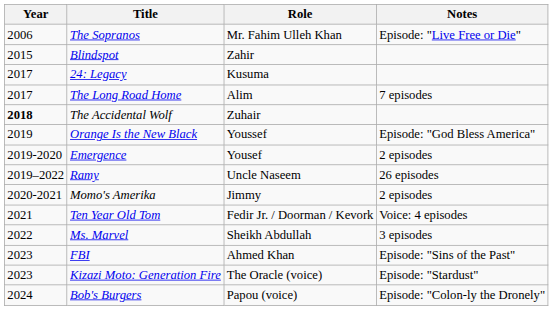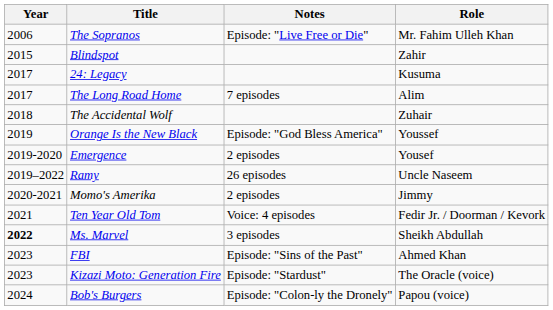 <table class="wikitable sortable">
 <tr>
 <th>Year</th>
 <th>Title</th>
+<th class="unsortable">Notes</th>
 <th>Role</th>
-<th class="unsortable">Notes</th>
 </tr>
 <tr>
 <td>2006</td>
 <td><em><a href='#'>The Sopranos</a></em></td>
+<td>Episode: "<a href='#'>Live Free or Die</a>"</td>
 <td>Mr. Fahim Ulleh Khan</td>
-<td>Episode: "<a href='#'>Live Free or Die</a>"</td>
 </tr>
 <tr>
 <td>2015</td>
 <td><em><a href='#'>Blindspot</a></em></td>
+<td></td>
 <td>Zahir</td>
-<td></td>
 </tr>
 <tr>
 <td>2017</td>
 <td><em><a href='#'>24: Legacy</a></em></td>
+<td></td>
 <td>Kusuma</td>
-<td></td>
 </tr>
 <tr>
 <td>2017</td>
 <td><em><a href='#'>The Long Road Home</a></em></td>
+<td>7 episodes</td>
 <td>Alim</td>
-<td>7 episodes</td>
 </tr>
 <tr>
-<td><strong>2018</strong></td>
+<td>2018</td>
 <td><em>The Accidental Wolf</em></td>
+<td></td>
 <td>Zuhair</td>
-<td></td>
 </tr>
 <tr>
 <td>2019</td>
 <td><em><a href='#'>Orange Is the New Black</a></em></td>
+<td>Episode: "God Bless America"</td>
 <td>Youssef</td>
-<td>Episode: "God Bless America"</td>
 </tr>
 <tr>
 <td>2019-2020</td>
 <td><em><a href='#'>Emergence</a></em></td>
+<td>2 episodes</td>
 <td>Yousef</td>
-<td>2 episodes</td>
 </tr>
 <tr>
 <td>2019–2022</td>
 <td><em><a href='#'>Ramy</a></em></td>
+<td>26 episodes</td>
 <td>Uncle Naseem</td>
-<td>26 episodes</td>
 </tr>
 <tr>
 <td>2020-2021</td>
 <td><em>Momo's Amerika</em></td>
+<td>2 episodes</td>
 <td>Jimmy</td>
-<td>2 episodes</td>
 </tr>
 <tr>
 <td>2021</td>
 <td><em><a href='#'>Ten Year Old Tom</a></em></td>
+<td>Voice: 4 episodes</td>
 <td>Fedir Jr. / Doorman / Kevork</td>
-<td>Voice: 4 episodes</td>
 </tr>
 <tr>
-<td>2022</td>
+<td><strong>2022</strong></td>
 <td><em><a href='#'>Ms. Marvel</a></em></td>
+<td>3 episodes</td>
 <td>Sheikh Abdullah</td>
-<td>3 episodes</td>
 </tr>
 <tr>
 <td>2023</td>
 <td><em><a href='#'>FBI</a></em></td>
+<td>Episode: "Sins of the Past"</td>
 <td>Ahmed Khan</td>
-<td>Episode: "Sins of the Past"</td>
 </tr>
 <tr>
 <td>2023</td>
 <td><em><a href='#'>Kizazi Moto: Generation Fire</a></em></td>
+<td>Episode: "Stardust"</td>
 <td>The Oracle (voice)</td>
-<td>Episode: "Stardust"</td>
 </tr>
 <tr>
 <td>2024</td>
 <td><em><a href='#'>Bob's Burgers</a></em></td>
+<td>Episode: "Colon-ly the Dronely"</td>
 <td>Papou (voice)</td>
-<td>Episode: "Colon-ly the Dronely"</td>
 </tr>
 </table>
